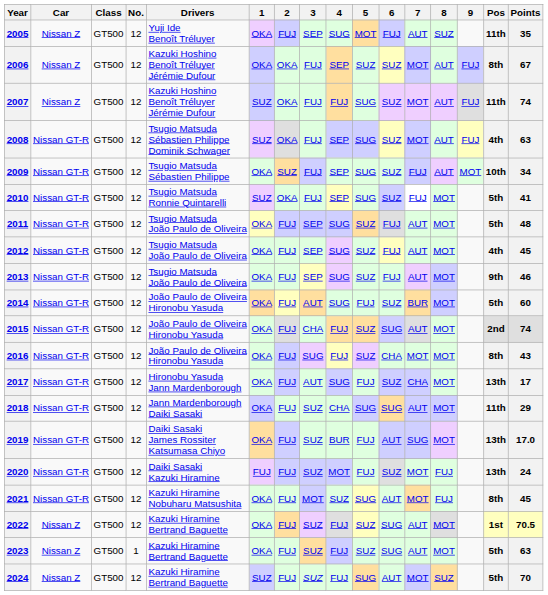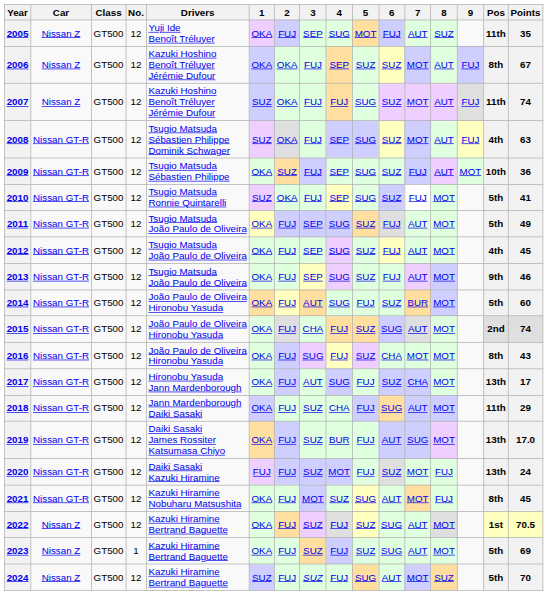 <table class="wikitable" style="text-align:center; font-size:90%">
 <tr>
 <th>Year</th>
 <th>Car</th>
 <th>Class</th>
 <th>No.</th>
 <th>Drivers</th>
 <th>1</th>
 <th>2</th>
 <th>3</th>
 <th>4</th>
 <th>5</th>
 <th>6</th>
 <th>7</th>
 <th>8</th>
 <th>9</th>
 <th>Pos</th>
 <th>Points</th>
 </tr>
 <tr>
 <th><a href='#'>2005</a></th>
 <td><a href='#'>Nissan Z</a></td>
 <td>GT500</td>
 <td>12</td>
 <td align="left"> <a href='#'>Yuji Ide</a><br> <a href='#'>Benoît Tréluyer</a></td>
 <td style="background:#EFCFFF;"><a href='#'>OKA</a><br></td>
 <td style="background:#CFCFFF;"><a href='#'>FUJ</a><br></td>
 <td style="background:#DFFFDF;"><a href='#'>SEP</a><br></td>
 <td style="background:#DFFFDF;"><a href='#'>SUG</a><br></td>
 <td style="background:#FFDF9F;"><a href='#'>MOT</a><br></td>
 <td style="background:#CFCFFF;"><a href='#'>FUJ</a><br></td>
 <td style="background:#DFFFDF;"><a href='#'>AUT</a><br></td>
 <td style="background:#DFFFDF;"><a href='#'>SUZ</a><br></td>
 <td></td>
 <th>11th</th>
 <th>35</th>
 </tr>
 <tr>
 <th><a href='#'>2006</a></th>
 <td><a href='#'>Nissan Z</a></td>
 <td>GT500</td>
 <td>12</td>
 <td align="left"> <a href='#'>Kazuki Hoshino</a><br> <a href='#'>Benoît Tréluyer</a><br> <a href='#'>Jérémie Dufour</a></td>
 <td style="background:#CFCFFF;"><a href='#'>OKA</a><br></td>
 <td style="background:#DFFFDF;"><a href='#'>OKA</a><br></td>
 <td style="background:#DFFFDF;"><a href='#'>FUJ</a><br></td>
 <td style="background:#FFDF9F;"><a href='#'>SEP</a><br></td>
 <td style="background:#DFFFDF;"><a href='#'>SUZ</a><br></td>
 <td style="background:#FFFFBF;"><a href='#'>SUZ</a><br></td>
 <td style="background:#CFCFFF;"><a href='#'>MOT</a><br></td>
 <td style="background:#DFFFDF;"><a href='#'>AUT</a><br></td>
 <td style="background:#CFCFFF;"><a href='#'>FUJ</a><br></td>
 <th>8th</th>
 <th>67</th>
 </tr>
 <tr>
 <th><a href='#'>2007</a></th>
 <td><a href='#'>Nissan Z</a></td>
 <td>GT500</td>
 <td>12</td>
 <td align="left"> <a href='#'>Kazuki Hoshino</a><br> <a href='#'>Benoît Tréluyer</a><br> <a href='#'>Jérémie Dufour</a></td>
 <td style="background:#CFCFFF;"><a href='#'>SUZ</a><br></td>
 <td style="background:#DFFFDF;"><a href='#'>OKA</a><br></td>
 <td style="background:#DFFFDF;"><a href='#'>FUJ</a><br></td>
 <td style="background:#FFDF9F;"><a href='#'>FUJ</a><br></td>
 <td style="background:#DFFFDF;"><a href='#'>SUG</a><br></td>
 <td style="background:#EFCFFF;"><a href='#'>SUZ</a><br></td>
 <td style="background:#EFCFFF;"><a href='#'>MOT</a><br></td>
 <td style="background:#EFCFFF;"><a href='#'>AUT</a><br></td>
 <td style="background:#DFDFDF;"><a href='#'>FUJ</a><br></td>
 <th>11th</th>
 <th>74</th>
 </tr>
 <tr>
 <th><a href='#'>2008</a></th>
 <td><a href='#'>Nissan GT-R</a></td>
 <td>GT500</td>
 <td>12</td>
 <td align="left"> <a href='#'>Tsugio Matsuda</a><br> <a href='#'>Sébastien Philippe</a><br> <a href='#'>Dominik Schwager</a></td>
 <td style="background:#EFCFFF;"><a href='#'>SUZ</a><br></td>
 <td style="background:#DFDFDF;"><a href='#'>OKA</a><br></td>
 <td style="background:#DFFFDF;"><a href='#'>FUJ</a><br></td>
 <td style="background:#CFCFFF;"><a href='#'>SEP</a><br></td>
 <td style="background:#CFCFFF;"><a href='#'>SUG</a><br></td>
 <td style="background:#FFFFBF;"><a href='#'>SUZ</a><br></td>
 <td style="background:#CFCFFF;"><a href='#'>MOT</a><br></td>
 <td style="background:#DFFFDF;"><a href='#'>AUT</a><br></td>
 <td style="background:#FFFFBF;"><a href='#'>FUJ</a><br></td>
 <th>4th</th>
 <th>63</th>
 </tr>
 <tr>
 <th><a href='#'>2009</a></th>
 <td><a href='#'>Nissan GT-R</a></td>
 <td>GT500</td>
 <td>12</td>
 <td align="left"> <a href='#'>Tsugio Matsuda</a><br> <a href='#'>Sébastien Philippe</a></td>
 <td style="background:#DFFFDF;"><a href='#'>OKA</a><br></td>
 <td style="background:#FFDF9F;"><a href='#'>SUZ</a><br></td>
 <td style="background:#CFCFFF;"><a href='#'>FUJ</a><br></td>
 <td style="background:#DFFFDF;"><a href='#'>SEP</a><br></td>
 <td style="background:#DFFFDF;"><a href='#'>SUG</a><br></td>
 <td style="background:#DFFFDF;"><a href='#'>SUZ</a><br></td>
 <td style="background:#CFCFFF;"><a href='#'>FUJ</a><br></td>
 <td style="background:#EFCFFF;"><a href='#'>AUT</a><br></td>
 <td style="background:#DFFFDF;"><a href='#'>MOT</a><br></td>
 <th>10th</th>
-<th>34</th>
+<th>36</th>
 </tr>
 <tr>
 <th><a href='#'>2010</a></th>
 <td><a href='#'>Nissan GT-R</a></td>
 <td>GT500</td>
 <td>12</td>
 <td align="left"> <a href='#'>Tsugio Matsuda</a><br> <a href='#'>Ronnie Quintarelli</a></td>
 <td style="background:#EFCFFF;"><a href='#'>SUZ</a><br></td>
 <td style="background:#DFFFDF;"><a href='#'>OKA</a><br></td>
 <td style="background:#DFFFDF;"><a href='#'>FUJ</a><br></td>
 <td style="background:#FFFFBF;"><a href='#'>SEP</a><br></td>
 <td style="background:#DFFFDF;"><a href='#'>SUG</a><br></td>
 <td style="background:#CFCFFF;"><a href='#'>SUZ</a><br></td>
 <td style="background:#fff;"><a href='#'>FUJ</a><br></td>
 <td style="background:#DFFFDF;"><a href='#'>MOT</a><br></td>
 <td></td>
 <th>5th</th>
 <th>41</th>
 </tr>
 <tr>
 <th><a href='#'>2011</a></th>
 <td><a href='#'>Nissan GT-R</a></td>
 <td>GT500</td>
 <td>12</td>
 <td align="left"> <a href='#'>Tsugio Matsuda</a><br> <a href='#'>João Paulo de Oliveira</a></td>
 <td style="background:#FFFFBF;"><a href='#'>OKA</a><br></td>
 <td style="background:#CFCFFF;"><a href='#'>FUJ</a><br></td>
 <td style="background:#CFCFFF;"><a href='#'>SEP</a><br></td>
 <td style="background:#CFCFFF;"><a href='#'>SUG</a><br></td>
 <td style="background:#FFDF9F;"><a href='#'>SUZ</a><br></td>
 <td style="background:#DFDFDF;"><a href='#'>FUJ</a><br></td>
 <td style="background:#DFFFDF;"><a href='#'>AUT</a><br></td>
 <td style="background:#DFFFDF;"><a href='#'>MOT</a><br></td>
 <td></td>
 <th>5th</th>
-<th>48</th>
+<th>49</th>
 </tr>
 <tr>
 <th><a href='#'>2012</a></th>
 <td><a href='#'>Nissan GT-R</a></td>
 <td>GT500</td>
 <td>12</td>
 <td align="left"> <a href='#'>Tsugio Matsuda</a><br> <a href='#'>João Paulo de Oliveira</a></td>
 <td style="background:#DFFFDF;"><a href='#'>OKA</a><br></td>
 <td style="background:#DFFFDF;"><a href='#'>FUJ</a><br></td>
 <td style="background:#DFFFDF;"><a href='#'>SEP</a><br></td>
 <td style="background:#EFCFFF;"><a href='#'>SUG</a><br></td>
 <td style="background:#DFFFDF;"><a href='#'>SUZ</a><br></td>
 <td style="background:#FFFFBF;"><a href='#'>FUJ</a><br></td>
 <td style="background:#DFFFDF;"><a href='#'>AUT</a><br></td>
 <td style="background:#DFFFDF;"><a href='#'>MOT</a><br></td>
 <td></td>
 <th>4th</th>
 <th>45</th>
 </tr>
 <tr>
 <th><a href='#'>2013</a></th>
 <td><a href='#'>Nissan GT-R</a></td>
 <td>GT500</td>
 <td>12</td>
 <td align="left"> <a href='#'>Tsugio Matsuda</a><br> <a href='#'>João Paulo de Oliveira</a></td>
 <td style="background:#DFFFDF;"><a href='#'>OKA</a><br></td>
 <td style="background:#DFFFDF;"><a href='#'>FUJ</a><br></td>
 <td style="background:#FFFFBF;"><a href='#'>SEP</a><br></td>
 <td style="background:#EFCFFF;"><a href='#'>SUG</a><br></td>
 <td style="background:#DFFFDF;"><a href='#'>SUZ</a><br></td>
 <td style="background:#DFFFDF;"><a href='#'>FUJ</a><br></td>
 <td style="background:#EFCFFF;"><a href='#'>AUT</a><br></td>
 <td style="background:#CFCFFF;"><a href='#'>MOT</a><br></td>
 <td></td>
 <th>9th</th>
 <th>46</th>
 </tr>
 <tr>
 <th><a href='#'>2014</a></th>
 <td><a href='#'>Nissan GT-R</a></td>
 <td>GT500</td>
 <td>12</td>
 <td align="left"> <a href='#'>João Paulo de Oliveira</a><br> <a href='#'>Hironobu Yasuda</a></td>
 <td style="background:#FFDF9F;"><a href='#'>OKA</a><br></td>
 <td style="background:#FFFFBF;"><a href='#'>FUJ</a><br></td>
 <td style="background:#FFDF9F;"><a href='#'>AUT</a><br></td>
 <td style="background:#DFFFDF;"><a href='#'>SUG</a><br></td>
 <td style="background:#DFFFDF;"><a href='#'>FUJ</a><br></td>
 <td style="background:#DFFFDF;"><a href='#'>SUZ</a><br></td>
 <td style="background:#FFDF9F;"><a href='#'>BUR</a><br></td>
 <td style="background:#CFCFFF;"><a href='#'>MOT</a><br></td>
 <td></td>
 <th>5th</th>
 <th>60</th>
 </tr>
 <tr>
 <th><a href='#'>2015</a></th>
 <td><a href='#'>Nissan GT-R</a></td>
 <td>GT500</td>
 <td>12</td>
 <td align="left"> <a href='#'>João Paulo de Oliveira</a><br> <a href='#'>Hironobu Yasuda</a></td>
 <td style="background:#DFFFDF;"><a href='#'>OKA</a><br></td>
 <td style="background:#DFDFDF;"><a href='#'>FUJ</a><br></td>
 <td style="background:#DFFFDF;"><a href='#'>CHA</a><br></td>
 <td style="background:#FFDF9F;"><a href='#'>FUJ</a><br></td>
 <td style="background:#FFDF9F;"><a href='#'>SUZ</a><br></td>
 <td style="background:#CFCFFF;"><a href='#'>SUG</a><br></td>
 <td style="background:#DFDFDF;"><a href='#'>AUT</a><br></td>
 <td style="background:#DFFFDF;"><a href='#'>MOT</a><br></td>
 <td></td>
 <th style="background:#DFDFDF;">2nd</th>
 <th style="background:#DFDFDF;">74</th>
 </tr>
 <tr>
 <th><a href='#'>2016</a></th>
 <td><a href='#'>Nissan GT-R</a></td>
 <td>GT500</td>
 <td>12</td>
 <td align="left"> <a href='#'>João Paulo de Oliveira</a><br> <a href='#'>Hironobu Yasuda</a></td>
 <td style="background:#DFFFDF;"><a href='#'>OKA</a><br></td>
 <td style="background:#CFCFFF;"><a href='#'>FUJ</a><br></td>
 <td style="background:#EFCFFF;"><a href='#'>SUG</a><br></td>
 <td style="background:#FFFFBF;"><a href='#'>FUJ</a><br></td>
 <td style="background:#EFCFFF;"><a href='#'>SUZ</a><br></td>
 <td style="background:#DFFFDF;"><a href='#'>CHA</a><br></td>
 <td style="background:#DFFFDF;"><a href='#'>MOT</a><br></td>
 <td style="background:#DFFFDF;"><a href='#'>MOT</a><br></td>
 <td></td>
 <th>8th</th>
 <th>43</th>
 </tr>
 <tr>
 <th><a href='#'>2017</a></th>
 <td><a href='#'>Nissan GT-R</a></td>
 <td>GT500</td>
 <td>12</td>
 <td align="left"> <a href='#'>Hironobu Yasuda</a><br> <a href='#'>Jann Mardenborough</a></td>
 <td style="background:#DFFFDF;"><a href='#'>OKA</a><br></td>
 <td style="background:#CFCFFF;"><a href='#'>FUJ</a><br></td>
 <td style="background:#DFFFDF;"><a href='#'>AUT</a><br></td>
 <td style="background:#CFCFFF;"><a href='#'>SUG</a><br></td>
 <td style="background:#DFFFDF;"><a href='#'>FUJ</a><br></td>
 <td style="background:#CFCFFF;"><a href='#'>SUZ</a><br></td>
 <td style="background:#CFCFFF;"><a href='#'>CHA</a><br></td>
 <td style="background:#DFFFDF;"><a href='#'>MOT</a><br></td>
 <td></td>
 <th>13th</th>
 <th>17</th>
 </tr>
 <tr>
 <th><a href='#'>2018</a></th>
 <td><a href='#'>Nissan GT-R</a></td>
 <td>GT500</td>
 <td>12</td>
 <td align="left"> <a href='#'>Jann Mardenborough</a><br> <a href='#'>Daiki Sasaki</a></td>
 <td style="background:#CFCFFF;"><a href='#'>OKA</a><br></td>
 <td style="background:#DFFFDF;"><a href='#'>FUJ</a><br></td>
 <td style="background:#DFFFDF;"><a href='#'>SUZ</a><br></td>
 <td style="background:#DFFFDF;"><a href='#'>CHA</a><br></td>
-<td style="background:#CFCFFF;"><a href='#'>SUG</a><br></td>
+<td style="background:#CFCFFF;"><a href='#'>FUJ</a><br></td>
 <td style="background:#FFDF9F;"><a href='#'>SUG</a><br></td>
 <td style="background:#CFCFFF;"><a href='#'>AUT</a><br></td>
 <td style="background:#CFCFFF;"><a href='#'>MOT</a><br></td>
 <td></td>
 <th>11th</th>
 <th>29</th>
 </tr>
 <tr>
 <th><a href='#'>2019</a></th>
 <td><a href='#'>Nissan GT-R</a></td>
 <td>GT500</td>
 <td>12</td>
 <td align="left"> <a href='#'>Daiki Sasaki</a><br> <a href='#'>James Rossiter</a><br> <a href='#'>Katsumasa Chiyo</a></td>
 <td style="background:#FFDF9F;"><a href='#'>OKA</a><br></td>
 <td style="background:#CFCFFF;"><a href='#'>FUJ</a><br></td>
 <td style="background:#DFFFDF;"><a href='#'>SUZ</a><br></td>
 <td style="background:#DFFFDF;"><a href='#'>BUR</a><br></td>
 <td style="background:#DFFFDF;"><a href='#'>FUJ</a><br></td>
 <td style="background:#CFCFFF;"><a href='#'>AUT</a><br></td>
 <td style="background:#CFCFFF;"><a href='#'>SUG</a><br></td>
 <td style="background:#EFCFFF;"><a href='#'>MOT</a><br></td>
 <td></td>
 <th>13th</th>
 <th>17.0</th>
 </tr>
 <tr>
 <th><a href='#'>2020</a></th>
 <td><a href='#'>Nissan GT-R</a></td>
 <td>GT500</td>
 <td>12</td>
 <td align="left"> <a href='#'>Daiki Sasaki</a><br> <a href='#'>Kazuki Hiramine</a></td>
 <td style="background:#EFCFFF;"><a href='#'>FUJ</a><br></td>
 <td style="background:#CFCFFF;"><a href='#'>FUJ</a><br></td>
 <td style="background:#CFCFFF;"><a href='#'>SUZ</a><br></td>
 <td style="background:#CFCFFF;"><a href='#'>MOT</a><br></td>
 <td style="background:#DFFFDF;"><a href='#'>FUJ</a><br></td>
 <td style="background:#DFDFDF;"><a href='#'>SUZ</a><br></td>
 <td style="background:#DFFFDF;"><a href='#'>MOT</a><br></td>
 <td style="background:#DFFFDF;"><a href='#'>FUJ</a><br></td>
 <td></td>
 <th>13th</th>
 <th>24</th>
 </tr>
 <tr>
 <th><a href='#'>2021</a></th>
 <td><a href='#'>Nissan GT-R</a></td>
 <td>GT500</td>
 <td>12</td>
 <td align="left"> <a href='#'>Kazuki Hiramine</a><br> <a href='#'>Nobuharu Matsushita</a></td>
 <td style="background:#DFFFDF;"><a href='#'>OKA</a><br></td>
 <td style="background:#DFFFDF;"><a href='#'>FUJ</a><br></td>
 <td style="background:#CFCFFF;"><a href='#'>MOT</a><br></td>
 <td style="background:#DFFFDF;"><a href='#'>SUZ</a><br></td>
 <td style="background:#ffffbf;"><a href='#'>SUG</a><br></td>
 <td style="background:#DFFFDF;"><a href='#'>AUT</a><br></td>
 <td style="background:#ffdf9f;"><a href='#'>MOT</a><br></td>
 <td style="background:#DFFFDF;"><a href='#'>FUJ</a><br></td>
 <td></td>
 <th>8th</th>
 <th>45</th>
 </tr>
 <tr>
 <th><a href='#'>2022</a></th>
 <td><a href='#'>Nissan Z</a></td>
 <td>GT500</td>
 <td>12</td>
 <td align="left"> <a href='#'>Kazuki Hiramine</a><br> <a href='#'>Bertrand Baguette</a></td>
 <td style="background:#DFFFDF;"><a href='#'>OKA</a><br></td>
 <td style="background:#FFDF9F;"><a href='#'>FUJ</a><br></td>
 <td style="background:#EFCFFF;"><a href='#'>SUZ</a><br></td>
 <td style="background:#DFDFDF;"><a href='#'>FUJ</a><br></td>
 <td style="background:#FFFFBF;"><a href='#'>SUZ</a><br></td>
 <td style="background:#DFFFDF;"><a href='#'>SUG</a><br></td>
 <td style="background:#DFFFDF;"><a href='#'>AUT</a><br></td>
 <td style="background:#DFDFDF;"><a href='#'>MOT</a><br></td>
 <td></td>
 <th style="background:#FFFFBF;">1st</th>
 <th style="background:#FFFFBF;">70.5</th>
 </tr>
 <tr>
 <th><a href='#'>2023</a></th>
 <td><a href='#'>Nissan Z</a></td>
 <td>GT500</td>
 <td>1</td>
 <td align="left"> <a href='#'>Kazuki Hiramine</a><br> <a href='#'>Bertrand Baguette</a></td>
 <td style="background:#DFFFDF;"><a href='#'>OKA</a><br></td>
 <td style="background:#DFFFDF;"><a href='#'>FUJ</a><br></td>
 <td style="background:#FFDF9F;"><a href='#'>SUZ</a><br></td>
 <td style="background:#CFCFFF;"><a href='#'>FUJ</a><br></td>
 <td style="background:#DFFFDF;"><a href='#'>SUZ</a><br></td>
 <td style="background:#DFFFDF;"><a href='#'>SUG</a><br></td>
 <td style="background:#DFFFDF;"><a href='#'>AUT</a><br></td>
 <td style="background:#DFFFDF;"><a href='#'>MOT</a><br></td>
 <td></td>
 <th>5th</th>
-<th>63</th>
+<th>69</th>
 </tr>
 <tr>
 <th><a href='#'>2024</a></th>
 <td><a href='#'>Nissan Z</a></td>
 <td>GT500</td>
 <td>12</td>
 <td align="left"> <a href='#'>Kazuki Hiramine</a><br> <a href='#'>Bertrand Baguette</a></td>
 <td style="background:#CFCFFF;"><a href='#'>SUZ</a><br></td>
 <td style="background:#DFFFDF;"><a href='#'>FUJ</a><br></td>
 <td style="background:#DFFFDF;"><a href='#'><em>SUZ</em></a><br></td>
 <td style="background:#DFFFDF;"><a href='#'>FUJ</a><br></td>
 <td style="background:#FFDF9F;"><a href='#'>SUG</a><br></td>
 <td style="background:#DFFFDF;"><a href='#'>AUT</a><br></td>
 <td style="background:#CFCFFF;"><a href='#'>MOT</a><br></td>
 <td style="background:#FFDF9F;"><a href='#'>SUZ</a><br></td>
 <td></td>
 <th>5th</th>
 <th>70</th>
 </tr>
 </table>
